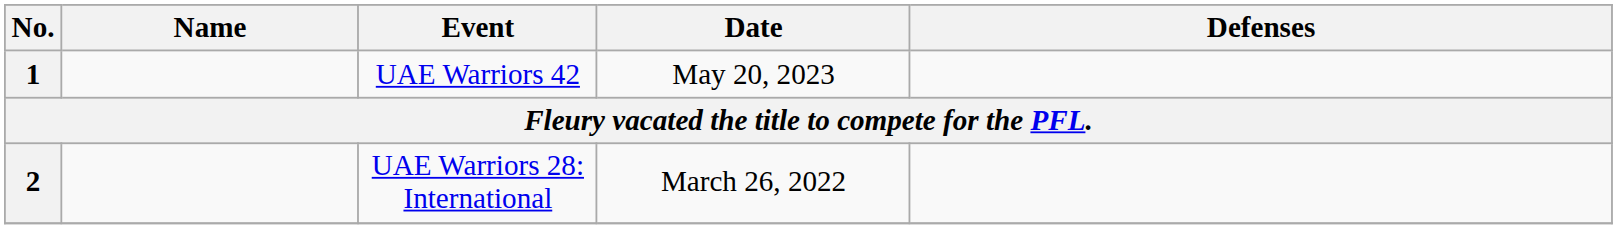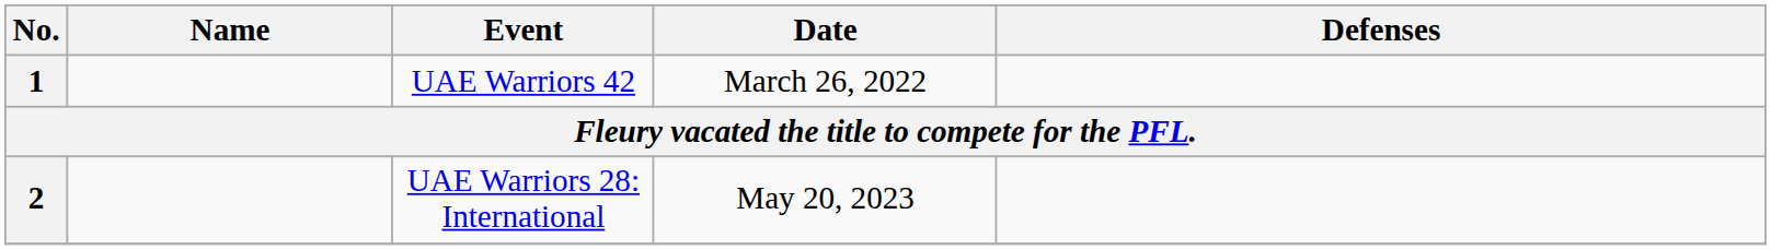 <table class="wikitable" width=100%>
 <tr>
 <th width=1%>No.</th>
 <th width=19%>Name</th>
 <th width=15%>Event</th>
 <th width=20%>Date</th>
 <th width=45%>Defenses</th>
 </tr>
 <tr>
 <th>1</th>
 <td align=left><br></td>
 <td align=center><a href='#'>UAE Warriors 42</a> <br></td>
-<td align=center>May 20, 2023</td>
+<td align=center>March 26, 2022</td>
 <td></td>
 </tr>
 <tr>
 <th colspan=6 align=center><em>Fleury vacated the title to compete for the <a href='#'>PFL</a>.</em></th>
 </tr>
 <tr>
 <th>2</th>
 <td align=left><br></td>
 <td align=center><a href='#'>UAE Warriors 28: International</a> <br></td>
-<td align=center>March 26, 2022</td>
+<td align=center>May 20, 2023</td>
 <td></td>
 </tr>
 <tr>
 </tr>
 </table>
